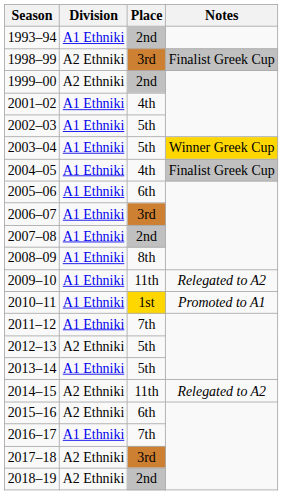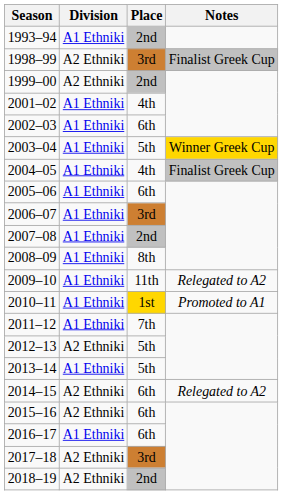 <table class="wikitable" style="text-align:center">
 <tr>
 <th>Season</th>
 <th>Division</th>
 <th>Place</th>
 <th>Notes</th>
 </tr>
 <tr>
 <td>1993–94</td>
 <td><a href='#'>A1 Ethniki</a></td>
 <td bgcolor= silver>2nd</td>
 </tr>
 <tr>
 <td>1998–99</td>
 <td>A2 Ethniki</td>
 <td bgcolor= #CD7F32>3rd</td>
 <td bgcolor= silver>Finalist Greek Cup</td>
 </tr>
 <tr>
 <td>1999–00</td>
 <td>A2 Ethniki</td>
 <td bgcolor= silver>2nd</td>
 </tr>
 <tr>
 <td>2001–02</td>
 <td><a href='#'>A1 Ethniki</a></td>
 <td>4th</td>
 </tr>
 <tr>
 <td>2002–03</td>
 <td><a href='#'>A1 Ethniki</a></td>
-<td>5th</td>
+<td>6th</td>
 </tr>
 <tr>
 <td>2003–04</td>
 <td><a href='#'>A1 Ethniki</a></td>
 <td>5th</td>
 <td bgcolor= gold>Winner Greek Cup</td>
 </tr>
 <tr>
 <td>2004–05</td>
 <td><a href='#'>A1 Ethniki</a></td>
 <td>4th</td>
 <td bgcolor= silver>Finalist Greek Cup</td>
 </tr>
 <tr>
 <td>2005–06</td>
 <td><a href='#'>A1 Ethniki</a></td>
 <td>6th</td>
 </tr>
 <tr>
 <td>2006–07</td>
 <td><a href='#'>A1 Ethniki</a></td>
 <td bgcolor= #CD7F32>3rd</td>
 </tr>
 <tr>
 <td>2007–08</td>
 <td><a href='#'>A1 Ethniki</a></td>
 <td bgcolor= silver>2nd</td>
 </tr>
 <tr>
 <td>2008–09</td>
 <td><a href='#'>A1 Ethniki</a></td>
 <td>8th</td>
 </tr>
 <tr>
 <td>2009–10</td>
 <td><a href='#'>A1 Ethniki</a></td>
 <td>11th</td>
 <td><em>Relegated to A2</em></td>
 </tr>
 <tr>
 <td>2010–11</td>
 <td><a href='#'>A1 Ethniki</a></td>
 <td bgcolor= gold>1st</td>
 <td><em>Promoted to A1</em></td>
 </tr>
 <tr>
 <td>2011–12</td>
 <td><a href='#'>A1 Ethniki</a></td>
 <td>7th</td>
 </tr>
 <tr>
 <td>2012–13</td>
 <td>A2 Ethniki</td>
 <td>5th</td>
 </tr>
 <tr>
 <td>2013–14</td>
 <td><a href='#'>A1 Ethniki</a></td>
 <td>5th</td>
 </tr>
 <tr>
 <td>2014–15</td>
 <td>A2 Ethniki</td>
-<td>11th</td>
+<td>6th</td>
 <td><em>Relegated to A2</em></td>
 </tr>
 <tr>
 <td>2015–16</td>
 <td>A2 Ethniki</td>
 <td>6th</td>
 </tr>
 <tr>
 <td>2016–17</td>
 <td><a href='#'>A1 Ethniki</a></td>
-<td>7th</td>
+<td>6th</td>
 </tr>
 <tr>
 <td>2017–18</td>
 <td>A2 Ethniki</td>
 <td bgcolor= #CD7F32>3rd</td>
 </tr>
 <tr>
 <td>2018–19</td>
 <td>A2 Ethniki</td>
 <td bgcolor= silver>2nd</td>
 </tr>
 </table>
